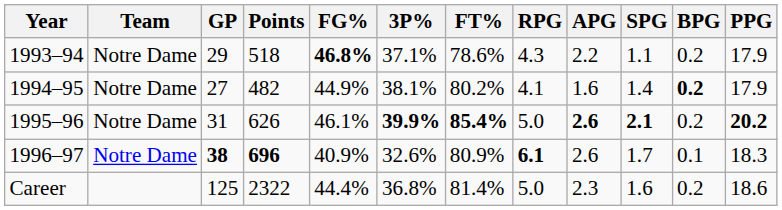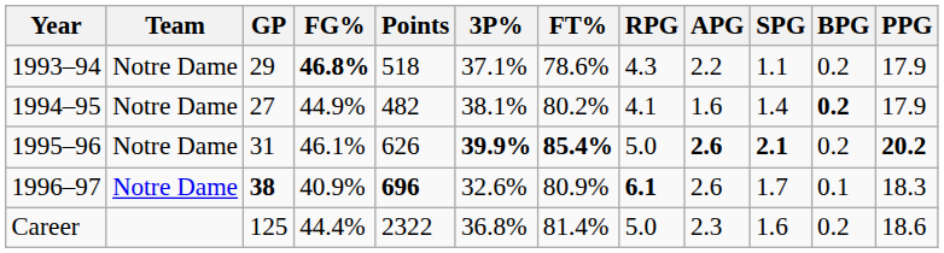 <table class="wikitable">
 <tr>
 <th>Year</th>
 <th>Team</th>
 <th>GP</th>
+<th>FG%</th>
 <th>Points</th>
-<th>FG%</th>
 <th>3P%</th>
 <th>FT%</th>
 <th>RPG</th>
 <th>APG</th>
 <th>SPG</th>
 <th>BPG</th>
 <th>PPG</th>
 </tr>
 <tr>
 <td>1993–94</td>
 <td>Notre Dame</td>
 <td>29</td>
+<td><strong>46.8%</strong></td>
 <td>518</td>
-<td><strong>46.8%</strong></td>
 <td>37.1%</td>
 <td>78.6%</td>
 <td>4.3</td>
 <td>2.2</td>
 <td>1.1</td>
 <td>0.2</td>
 <td>17.9</td>
 </tr>
 <tr>
 <td>1994–95</td>
 <td>Notre Dame</td>
 <td>27</td>
+<td>44.9%</td>
 <td>482</td>
-<td>44.9%</td>
 <td>38.1%</td>
 <td>80.2%</td>
 <td>4.1</td>
 <td>1.6</td>
 <td>1.4</td>
 <td><strong>0.2</strong></td>
 <td>17.9</td>
 </tr>
 <tr>
 <td>1995–96</td>
 <td>Notre Dame</td>
 <td>31</td>
+<td>46.1%</td>
 <td>626</td>
-<td>46.1%</td>
 <td><strong>39.9%</strong></td>
 <td><strong>85.4%</strong></td>
 <td>5.0</td>
 <td><strong>2.6</strong></td>
 <td><strong>2.1</strong></td>
 <td>0.2</td>
 <td><strong>20.2</strong></td>
 </tr>
 <tr>
 <td>1996–97</td>
 <td><a href='#'>Notre Dame</a></td>
 <td><strong>38</strong></td>
+<td>40.9%</td>
 <td><strong>696</strong></td>
-<td>40.9%</td>
 <td>32.6%</td>
 <td>80.9%</td>
 <td><strong>6.1</strong></td>
 <td>2.6</td>
 <td>1.7</td>
 <td>0.1</td>
 <td>18.3</td>
 </tr>
 <tr>
 <td>Career</td>
 <td></td>
 <td>125</td>
+<td>44.4%</td>
 <td>2322</td>
-<td>44.4%</td>
 <td>36.8%</td>
 <td>81.4%</td>
 <td>5.0</td>
 <td>2.3</td>
 <td>1.6</td>
 <td>0.2</td>
 <td>18.6</td>
 </tr>
 </table>
